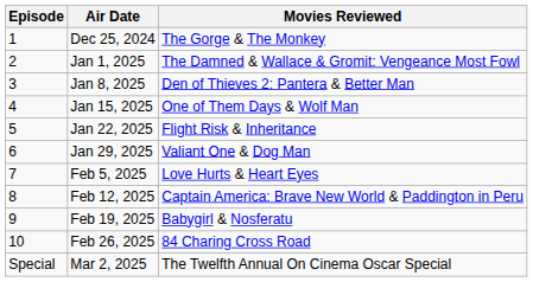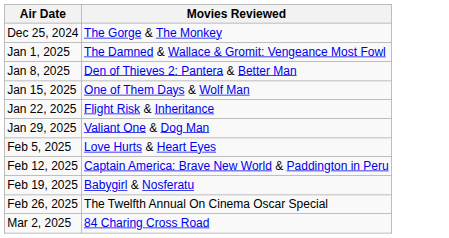 <table class="wikitable">
 <tr>
-<th>Episode</th>
 <th>Air Date</th>
 <th>Movies Reviewed</th>
 </tr>
 <tr>
-<td>1</td>
 <td>Dec 25, 2024</td>
 <td><a href='#'>The Gorge</a> & <a href='#'>The Monkey</a></td>
 </tr>
 <tr>
-<td>2</td>
 <td>Jan 1, 2025</td>
 <td><a href='#'>The Damned</a> & <a href='#'>Wallace & Gromit: Vengeance Most Fowl</a></td>
 </tr>
 <tr>
-<td>3</td>
 <td>Jan 8, 2025</td>
 <td><a href='#'>Den of Thieves 2: Pantera</a> & <a href='#'>Better Man</a></td>
 </tr>
 <tr>
-<td>4</td>
 <td>Jan 15, 2025</td>
 <td><a href='#'>One of Them Days</a> & <a href='#'>Wolf Man</a></td>
 </tr>
 <tr>
-<td>5</td>
 <td>Jan 22, 2025</td>
 <td><a href='#'>Flight Risk</a> & <a href='#'>Inheritance</a></td>
 </tr>
 <tr>
-<td>6</td>
 <td>Jan 29, 2025</td>
 <td><a href='#'>Valiant One</a> & <a href='#'>Dog Man</a></td>
 </tr>
 <tr>
-<td>7</td>
 <td>Feb 5, 2025</td>
 <td><a href='#'>Love Hurts</a> & <a href='#'>Heart Eyes</a></td>
 </tr>
 <tr>
-<td>8</td>
 <td>Feb 12, 2025</td>
 <td><a href='#'>Captain America: Brave New World</a> & <a href='#'>Paddington in Peru</a></td>
 </tr>
 <tr>
-<td>9</td>
 <td>Feb 19, 2025</td>
 <td><a href='#'>Babygirl</a> & <a href='#'>Nosferatu</a></td>
 </tr>
 <tr>
-<td>10</td>
 <td>Feb 26, 2025</td>
+<td>The Twelfth Annual On Cinema Oscar Special</td>
+</tr>
+<tr>
+<td>Mar 2, 2025</td>
 <td><a href='#'>84 Charing Cross Road</a></td>
 </tr>
-<tr>
-<td>Special</td>
-<td>Mar 2, 2025</td>
-<td>The Twelfth Annual On Cinema Oscar Special</td>
-</tr>
 </table>
